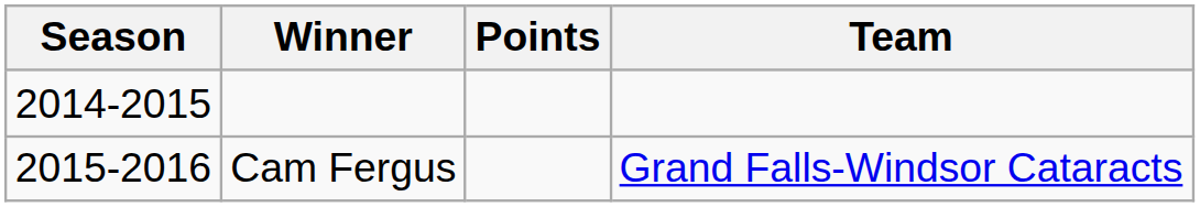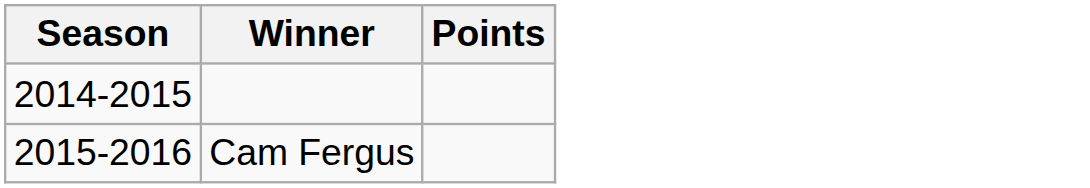 <table class="wikitable">
 <tr - align="center"  bgcolor="#dddddd">
 <th>Season</th>
 <th>Winner</th>
 <th>Points</th>
-<th>Team</th>
 </tr>
 <tr>
 <td>2014-2015</td>
-<td></td>
 <td></td>
 <td></td>
 </tr>
 <tr>
 <td>2015-2016</td>
 <td>Cam Fergus</td>
 <td></td>
-<td><a href='#'>Grand Falls-Windsor Cataracts</a></td>
 </tr>
 </table>
